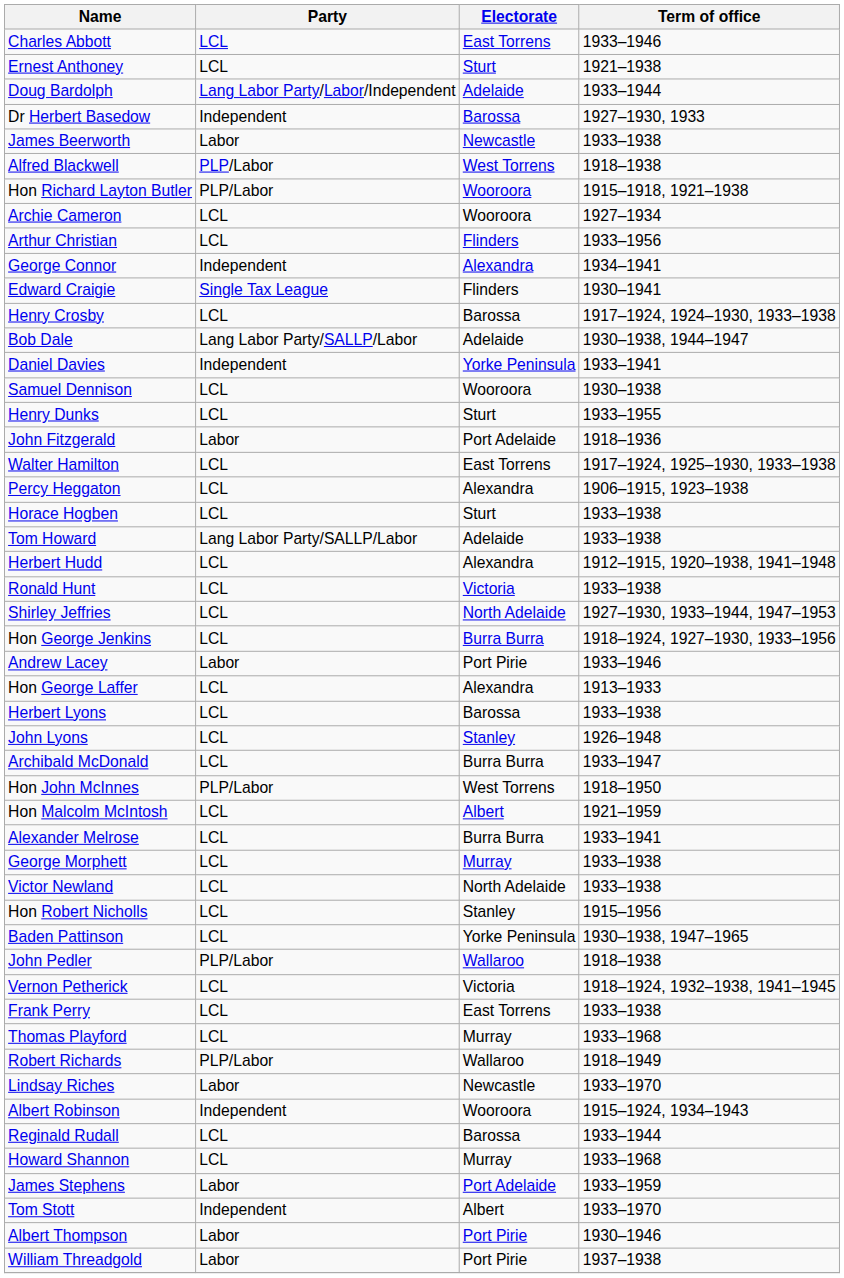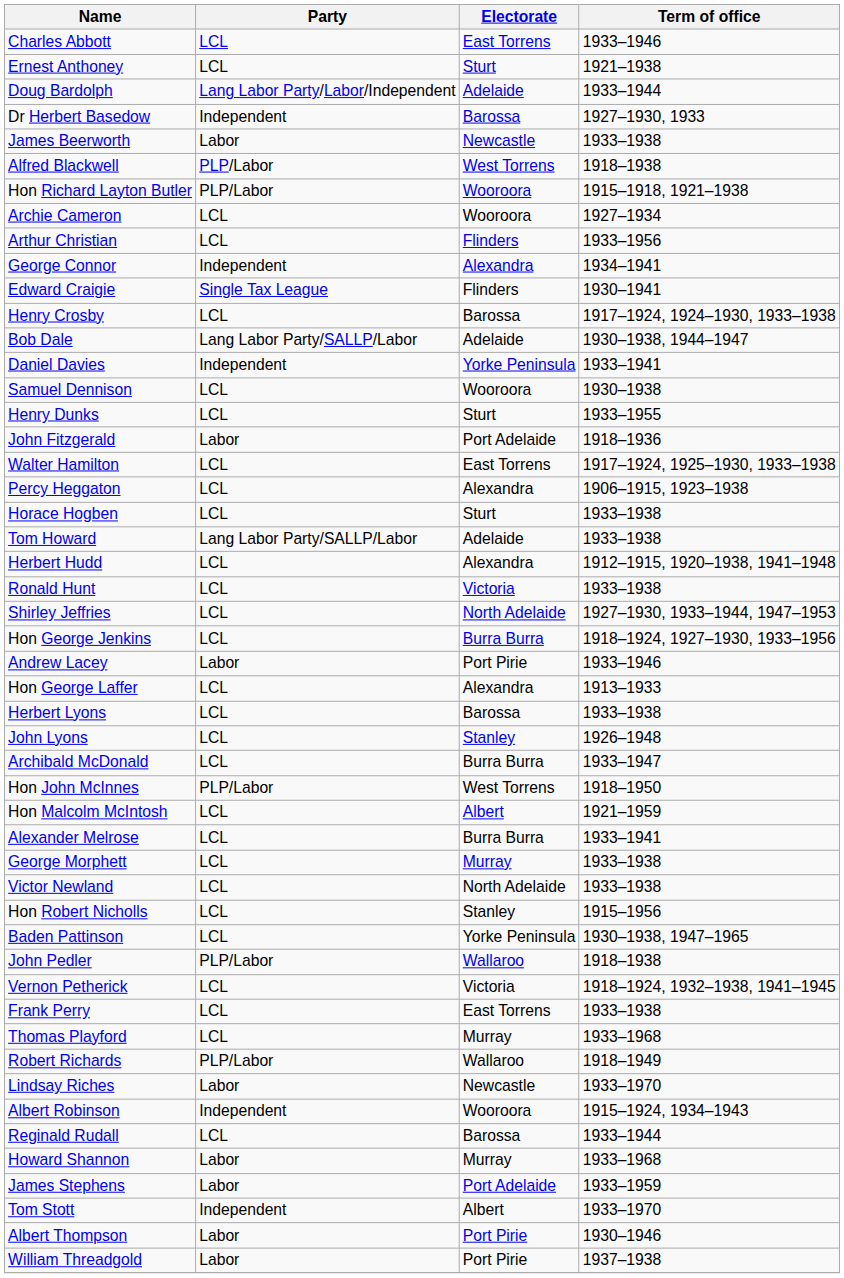 <table class="wikitable sortable">
 <tr>
 <th>Name</th>
 <th>Party</th>
 <th><a href='#'>Electorate</a></th>
 <th>Term of office</th>
 </tr>
 <tr>
 <td><a href='#'>Charles Abbott</a></td>
 <td><a href='#'>LCL</a></td>
 <td><a href='#'>East Torrens</a></td>
 <td>1933–1946</td>
 </tr>
 <tr>
 <td><a href='#'>Ernest Anthoney</a></td>
 <td>LCL</td>
 <td><a href='#'>Sturt</a></td>
 <td>1921–1938</td>
 </tr>
 <tr>
 <td><a href='#'>Doug Bardolph</a></td>
 <td><a href='#'>Lang Labor Party</a>/<a href='#'>Labor</a>/Independent </td>
 <td><a href='#'>Adelaide</a></td>
 <td>1933–1944</td>
 </tr>
 <tr>
 <td>Dr <a href='#'>Herbert Basedow</a> </td>
 <td>Independent</td>
 <td><a href='#'>Barossa</a></td>
 <td>1927–1930, 1933</td>
 </tr>
 <tr>
 <td><a href='#'>James Beerworth</a></td>
 <td>Labor</td>
 <td><a href='#'>Newcastle</a></td>
 <td>1933–1938</td>
 </tr>
 <tr>
 <td><a href='#'>Alfred Blackwell</a></td>
 <td><a href='#'>PLP</a>/Labor </td>
 <td><a href='#'>West Torrens</a></td>
 <td>1918–1938</td>
 </tr>
 <tr>
 <td>Hon <a href='#'>Richard Layton Butler</a></td>
 <td>PLP/Labor </td>
 <td><a href='#'>Wooroora</a></td>
 <td>1915–1918, 1921–1938</td>
 </tr>
 <tr>
 <td><a href='#'>Archie Cameron</a> </td>
 <td>LCL</td>
 <td>Wooroora</td>
 <td>1927–1934</td>
 </tr>
 <tr>
 <td><a href='#'>Arthur Christian</a></td>
 <td>LCL</td>
 <td><a href='#'>Flinders</a></td>
 <td>1933–1956</td>
 </tr>
 <tr>
 <td><a href='#'>George Connor</a> </td>
 <td>Independent</td>
 <td><a href='#'>Alexandra</a></td>
 <td>1934–1941</td>
 </tr>
 <tr>
 <td><a href='#'>Edward Craigie</a></td>
 <td><a href='#'>Single Tax League</a></td>
 <td>Flinders</td>
 <td>1930–1941</td>
 </tr>
 <tr>
 <td><a href='#'>Henry Crosby</a></td>
 <td>LCL</td>
 <td>Barossa</td>
 <td>1917–1924, 1924–1930, 1933–1938</td>
 </tr>
 <tr>
 <td><a href='#'>Bob Dale</a></td>
 <td>Lang Labor Party/<a href='#'>SALLP</a>/Labor </td>
 <td>Adelaide</td>
 <td>1930–1938, 1944–1947</td>
 </tr>
 <tr>
 <td><a href='#'>Daniel Davies</a></td>
 <td>Independent</td>
 <td><a href='#'>Yorke Peninsula</a></td>
 <td>1933–1941</td>
 </tr>
 <tr>
 <td><a href='#'>Samuel Dennison</a></td>
 <td>LCL</td>
 <td>Wooroora</td>
 <td>1930–1938</td>
 </tr>
 <tr>
 <td><a href='#'>Henry Dunks</a></td>
 <td>LCL</td>
 <td>Sturt</td>
 <td>1933–1955</td>
 </tr>
 <tr>
 <td><a href='#'>John Fitzgerald</a> </td>
 <td>Labor</td>
 <td>Port Adelaide</td>
 <td>1918–1936</td>
 </tr>
 <tr>
 <td><a href='#'>Walter Hamilton</a></td>
 <td>LCL</td>
 <td>East Torrens</td>
 <td>1917–1924, 1925–1930, 1933–1938</td>
 </tr>
 <tr>
 <td><a href='#'>Percy Heggaton</a></td>
 <td>LCL</td>
 <td>Alexandra</td>
 <td>1906–1915, 1923–1938</td>
 </tr>
 <tr>
 <td><a href='#'>Horace Hogben</a></td>
 <td>LCL</td>
 <td>Sturt</td>
 <td>1933–1938</td>
 </tr>
 <tr>
 <td><a href='#'>Tom Howard</a></td>
 <td>Lang Labor Party/SALLP/Labor </td>
 <td>Adelaide</td>
 <td>1933–1938</td>
 </tr>
 <tr>
 <td><a href='#'>Herbert Hudd</a></td>
 <td>LCL</td>
 <td>Alexandra</td>
 <td>1912–1915, 1920–1938, 1941–1948</td>
 </tr>
 <tr>
 <td><a href='#'>Ronald Hunt</a></td>
 <td>LCL</td>
 <td><a href='#'>Victoria</a></td>
 <td>1933–1938</td>
 </tr>
 <tr>
 <td><a href='#'>Shirley Jeffries</a></td>
 <td>LCL</td>
 <td><a href='#'>North Adelaide</a></td>
 <td>1927–1930, 1933–1944, 1947–1953</td>
 </tr>
 <tr>
 <td>Hon <a href='#'>George Jenkins</a></td>
 <td>LCL</td>
 <td><a href='#'>Burra Burra</a></td>
 <td>1918–1924, 1927–1930, 1933–1956</td>
 </tr>
 <tr>
 <td><a href='#'>Andrew Lacey</a></td>
 <td>Labor</td>
 <td>Port Pirie</td>
 <td>1933–1946</td>
 </tr>
 <tr>
 <td>Hon <a href='#'>George Laffer</a> </td>
 <td>LCL</td>
 <td>Alexandra</td>
 <td>1913–1933</td>
 </tr>
 <tr>
 <td><a href='#'>Herbert Lyons</a></td>
 <td>LCL</td>
 <td>Barossa</td>
 <td>1933–1938</td>
 </tr>
 <tr>
 <td><a href='#'>John Lyons</a></td>
 <td>LCL</td>
 <td><a href='#'>Stanley</a></td>
 <td>1926–1948</td>
 </tr>
 <tr>
 <td><a href='#'>Archibald McDonald</a></td>
 <td>LCL</td>
 <td>Burra Burra</td>
 <td>1933–1947</td>
 </tr>
 <tr>
 <td>Hon <a href='#'>John McInnes</a></td>
 <td>PLP/Labor </td>
 <td>West Torrens</td>
 <td>1918–1950</td>
 </tr>
 <tr>
 <td>Hon <a href='#'>Malcolm McIntosh</a></td>
 <td>LCL</td>
 <td><a href='#'>Albert</a></td>
 <td>1921–1959</td>
 </tr>
 <tr>
 <td><a href='#'>Alexander Melrose</a></td>
 <td>LCL</td>
 <td>Burra Burra</td>
 <td>1933–1941</td>
 </tr>
 <tr>
 <td><a href='#'>George Morphett</a></td>
 <td>LCL</td>
 <td><a href='#'>Murray</a></td>
 <td>1933–1938</td>
 </tr>
 <tr>
 <td><a href='#'>Victor Newland</a></td>
 <td>LCL</td>
 <td>North Adelaide</td>
 <td>1933–1938</td>
 </tr>
 <tr>
 <td>Hon <a href='#'>Robert Nicholls</a></td>
 <td>LCL</td>
 <td>Stanley</td>
 <td>1915–1956</td>
 </tr>
 <tr>
 <td><a href='#'>Baden Pattinson</a></td>
 <td>LCL</td>
 <td>Yorke Peninsula</td>
 <td>1930–1938, 1947–1965</td>
 </tr>
 <tr>
 <td><a href='#'>John Pedler</a></td>
 <td>PLP/Labor </td>
 <td><a href='#'>Wallaroo</a></td>
 <td>1918–1938</td>
 </tr>
 <tr>
 <td><a href='#'>Vernon Petherick</a></td>
 <td>LCL</td>
 <td>Victoria</td>
 <td>1918–1924, 1932–1938, 1941–1945</td>
 </tr>
 <tr>
 <td><a href='#'>Frank Perry</a></td>
 <td>LCL</td>
 <td>East Torrens</td>
 <td>1933–1938</td>
 </tr>
 <tr>
 <td><a href='#'>Thomas Playford</a></td>
 <td>LCL</td>
 <td>Murray</td>
 <td>1933–1968</td>
 </tr>
 <tr>
 <td><a href='#'>Robert Richards</a></td>
 <td>PLP/Labor </td>
 <td>Wallaroo</td>
 <td>1918–1949</td>
 </tr>
 <tr>
 <td><a href='#'>Lindsay Riches</a></td>
 <td>Labor</td>
 <td>Newcastle</td>
 <td>1933–1970</td>
 </tr>
 <tr>
 <td><a href='#'>Albert Robinson</a> </td>
 <td>Independent</td>
 <td>Wooroora</td>
 <td>1915–1924, 1934–1943</td>
 </tr>
 <tr>
 <td><a href='#'>Reginald Rudall</a> </td>
 <td>LCL</td>
 <td>Barossa</td>
 <td>1933–1944</td>
 </tr>
 <tr>
 <td><a href='#'>Howard Shannon</a></td>
-<td>LCL</td>
+<td>Labor</td>
 <td>Murray</td>
 <td>1933–1968</td>
 </tr>
 <tr>
 <td><a href='#'>James Stephens</a></td>
 <td>Labor</td>
 <td><a href='#'>Port Adelaide</a></td>
 <td>1933–1959</td>
 </tr>
 <tr>
 <td><a href='#'>Tom Stott</a></td>
 <td>Independent</td>
 <td>Albert</td>
 <td>1933–1970</td>
 </tr>
 <tr>
 <td><a href='#'>Albert Thompson</a></td>
 <td>Labor</td>
 <td><a href='#'>Port Pirie</a></td>
 <td>1930–1946</td>
 </tr>
 <tr>
 <td><a href='#'>William Threadgold</a> </td>
 <td>Labor</td>
 <td>Port Pirie</td>
 <td>1937–1938</td>
 </tr>
 <tr>
 </tr>
 </table>
